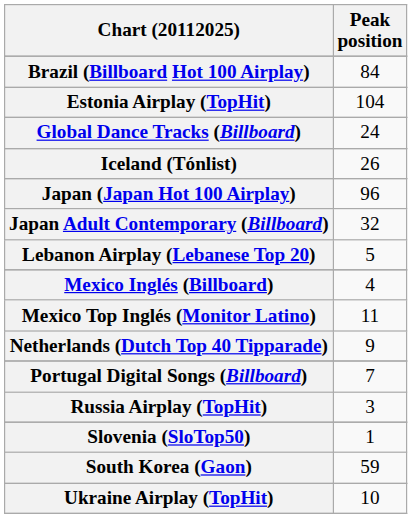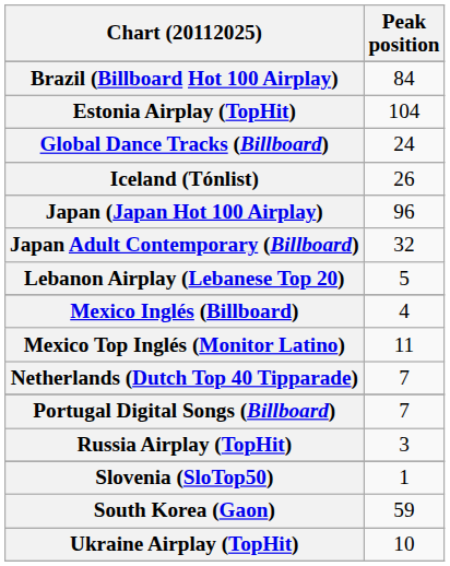 <table class="wikitable sortable plainrowheaders" style="text-align:center">
 <tr>
 <th scope="col">Chart (20112025)</th>
 <th scope="col">Peak<br>position</th>
 </tr>
 <tr>
 </tr>
 <tr>
 </tr>
 <tr>
 </tr>
 <tr>
 </tr>
 <tr>
 <th scope="row">Brazil (<a href='#'>Billboard</a> <a href='#'>Hot 100 Airplay</a>)</th>
 <td style="text-align:center;">84</td>
 </tr>
 <tr>
 </tr>
 <tr>
 </tr>
 <tr>
 </tr>
 <tr>
 </tr>
 <tr>
 </tr>
 <tr>
 </tr>
 <tr>
 </tr>
 <tr>
 </tr>
 <tr>
 <th scope="row">Estonia Airplay (<a href='#'>TopHit</a>)</th>
 <td>104</td>
 </tr>
 <tr>
 </tr>
 <tr>
 </tr>
 <tr>
 </tr>
 <tr>
 </tr>
 <tr>
 <th scope="row"><a href='#'>Global Dance Tracks</a> (<em><a href='#'>Billboard</a></em>)</th>
 <td style="text-align:center;">24</td>
 </tr>
 <tr>
 </tr>
 <tr>
 </tr>
 <tr>
 <th scope="row">Iceland (Tónlist)</th>
 <td style="text-align:center">26</td>
 </tr>
 <tr>
 </tr>
 <tr>
 </tr>
 <tr>
 <th scope="row">Japan (<a href='#'>Japan Hot 100 Airplay</a>)</th>
 <td style="text-align:center;">96</td>
 </tr>
 <tr>
 <th scope="row">Japan <a href='#'>Adult Contemporary</a> (<em><a href='#'>Billboard</a></em>)</th>
 <td style="text-align:center;">32</td>
 </tr>
 <tr>
 <th scope="row">Lebanon Airplay (<a href='#'>Lebanese Top 20</a>)</th>
 <td style="text-align:center;">5</td>
 </tr>
 <tr>
 </tr>
 <tr>
 <th scope="row"><a href='#'>Mexico Inglés</a> (<a href='#'>Billboard</a>)</th>
 <td style="text-align:center;">4</td>
 </tr>
 <tr>
 <th scope="row">Mexico Top Inglés (<a href='#'>Monitor Latino</a>)</th>
 <td style="text-align:center;">11</td>
 </tr>
 <tr>
 <th scope="row">Netherlands (<a href='#'>Dutch Top 40 Tipparade</a>)</th>
-<td style="text-align:center;">9</td>
+<td style="text-align:center;">7</td>
 </tr>
 <tr>
 </tr>
 <tr>
 </tr>
 <tr>
 </tr>
 <tr>
 </tr>
 <tr>
 <th scope="row">Portugal Digital Songs (<em><a href='#'>Billboard</a></em>)</th>
 <td style="text-align:center;">7</td>
 </tr>
 <tr>
 <th scope="row">Russia Airplay (<a href='#'>TopHit</a>)</th>
 <td>3</td>
 </tr>
 <tr>
 </tr>
 <tr>
 </tr>
 <tr>
 <th scope="row">Slovenia (<a href='#'>SloTop50</a>)</th>
 <td style="text-align:center;">1</td>
 </tr>
 <tr>
 <th scope="row">South Korea (<a href='#'>Gaon</a>)</th>
 <td style="text-align:center;">59</td>
 </tr>
 <tr>
 </tr>
 <tr>
 </tr>
 <tr>
 </tr>
 <tr>
 <th scope="row">Ukraine Airplay (<a href='#'>TopHit</a>)</th>
 <td>10</td>
 </tr>
 <tr>
 </tr>
 <tr>
 </tr>
 <tr>
 </tr>
 <tr>
 </tr>
 <tr>
 </tr>
 <tr>
 </tr>
 <tr>
 </tr>
 <tr>
 </tr>
 <tr>
 </tr>
 </table>
